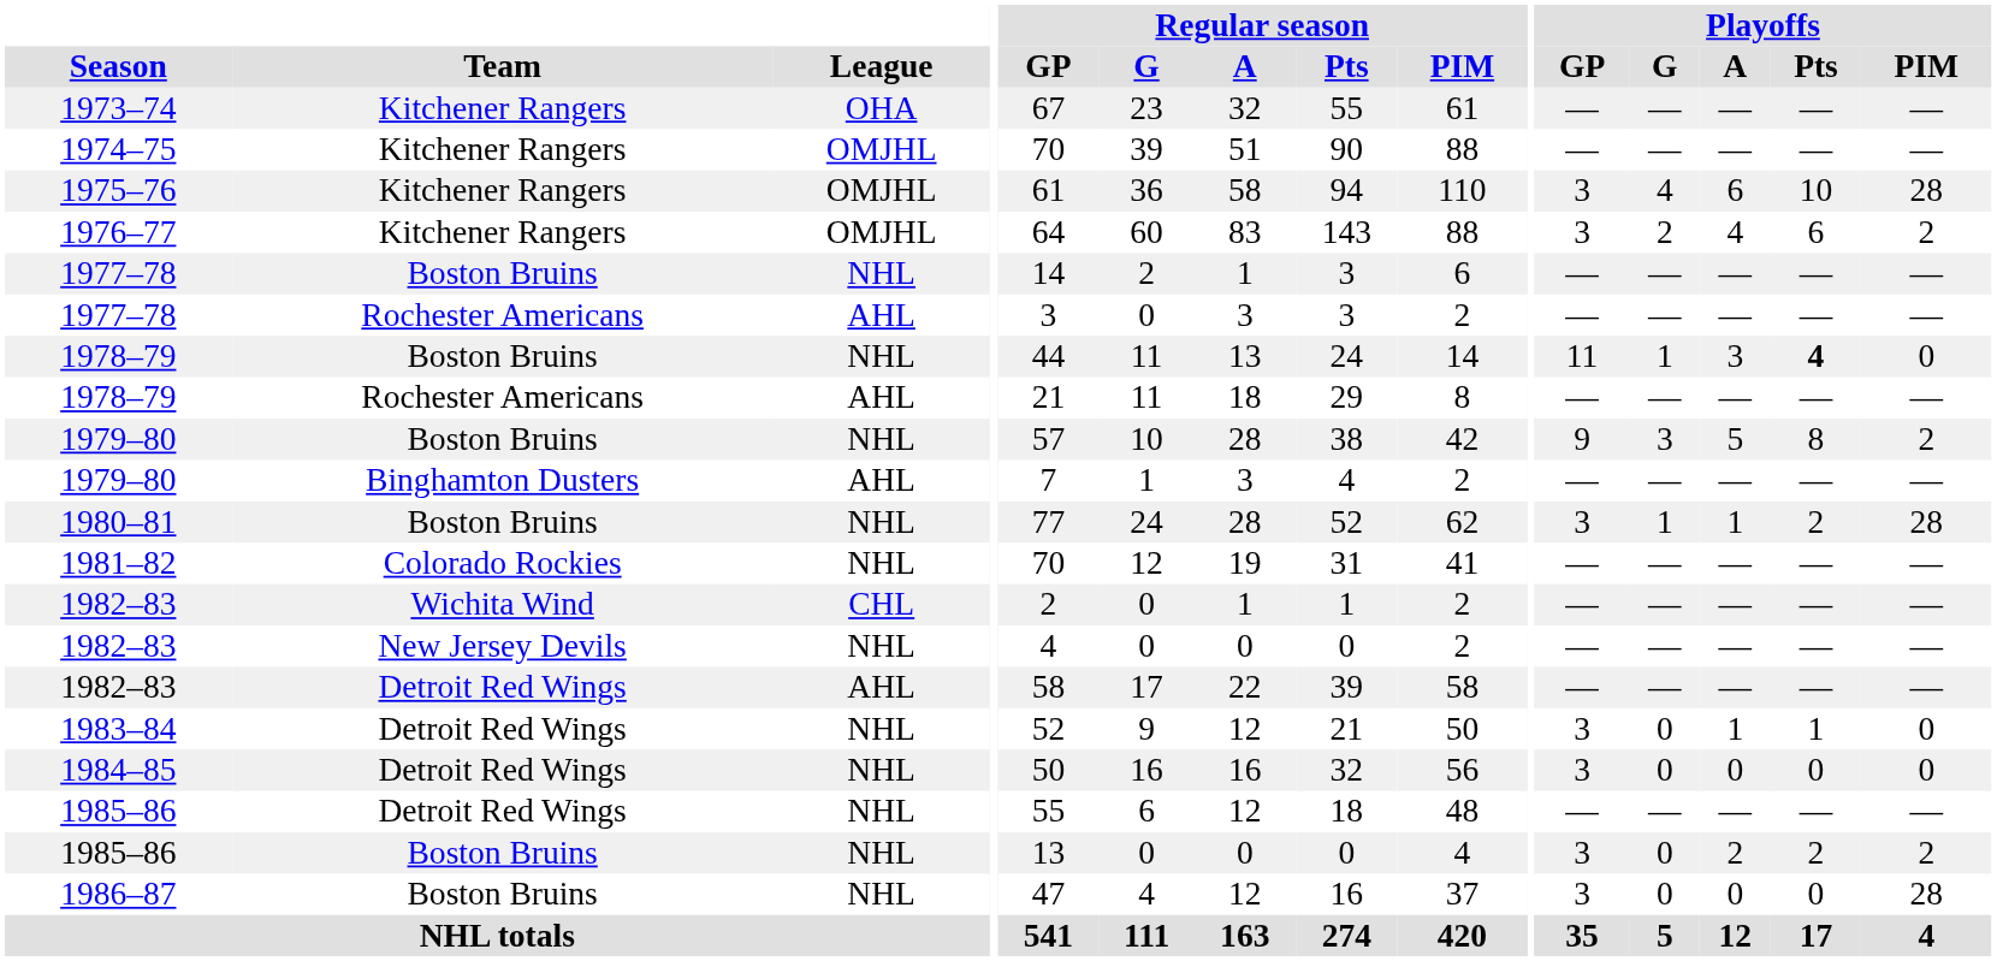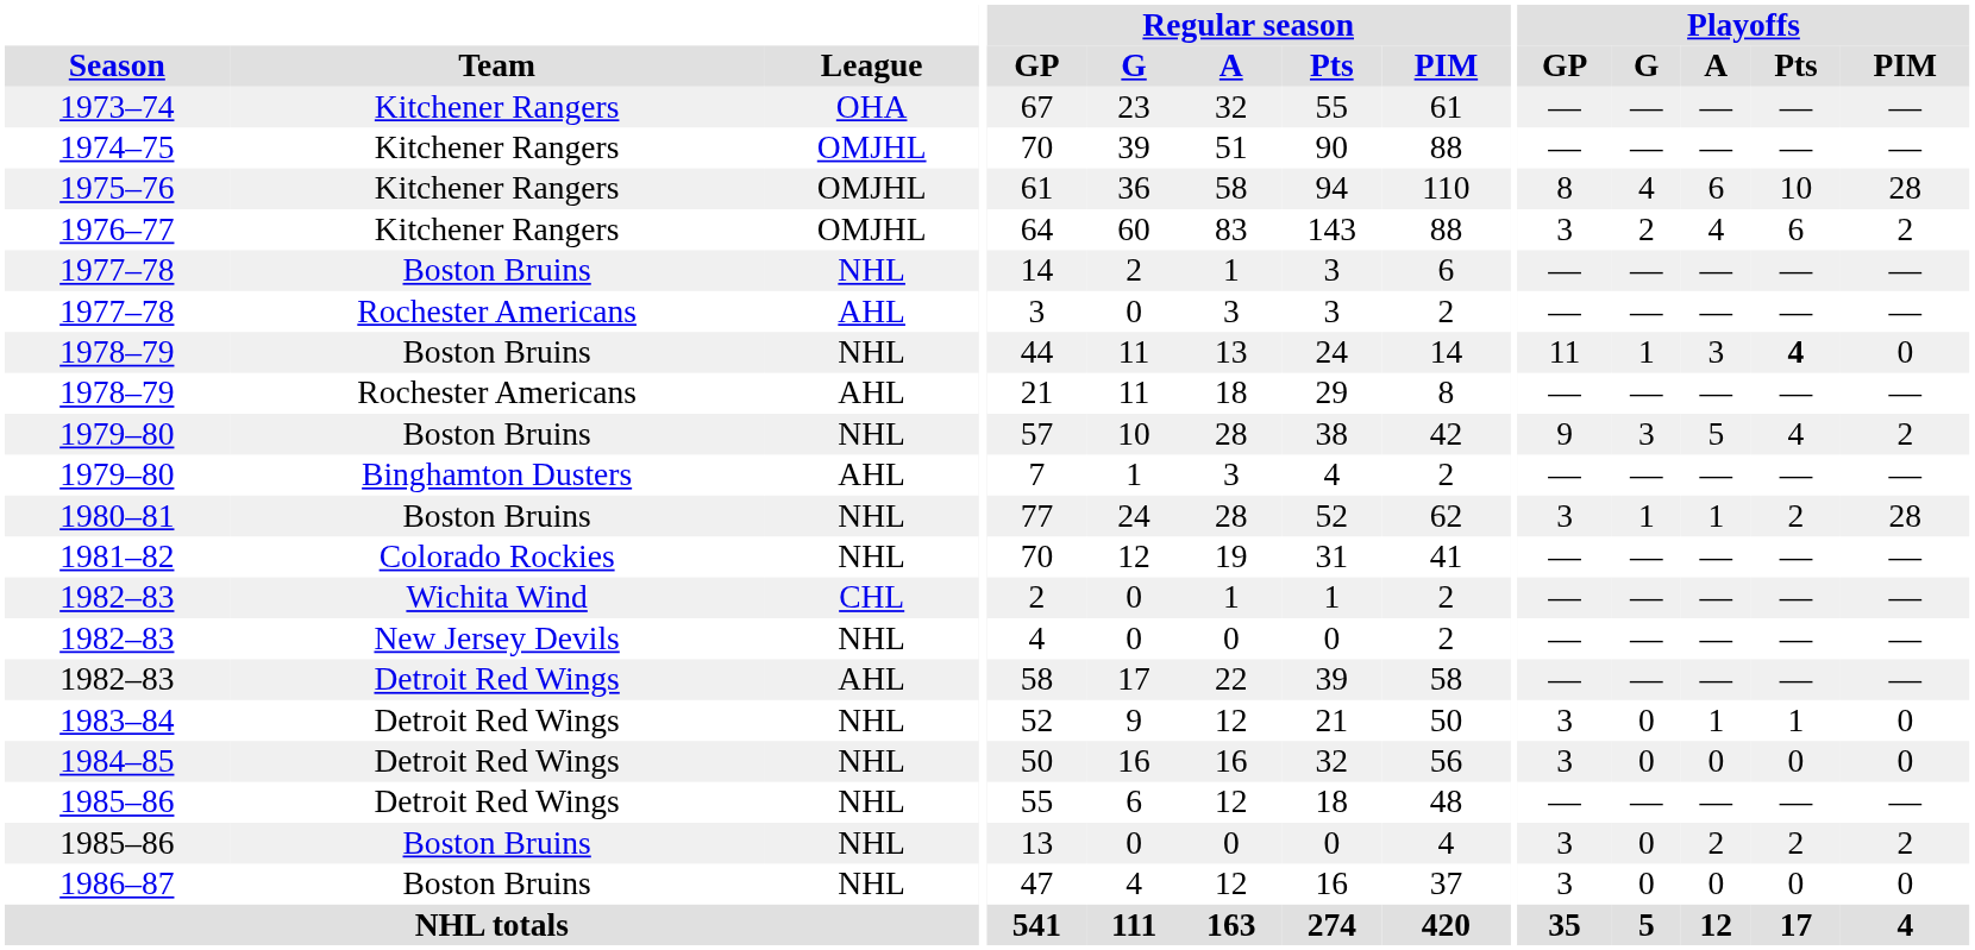 <table border="0" cellpadding="1" cellspacing="0" style="text-align:center; width:60em">
 <tr bgcolor="#e0e0e0">
 <th colspan="3" bgcolor="#ffffff"></th>
 <th rowspan="100" bgcolor="#ffffff"></th>
 <th colspan="5"><a href='#'>Regular season</a></th>
 <th rowspan="100" bgcolor="#ffffff"></th>
 <th colspan="5"><a href='#'>Playoffs</a></th>
 </tr>
 <tr bgcolor="#e0e0e0">
 <th><a href='#'>Season</a></th>
 <th>Team</th>
 <th>League</th>
 <th>GP</th>
 <th><a href='#'>G</a></th>
 <th><a href='#'>A</a></th>
 <th><a href='#'>Pts</a></th>
 <th><a href='#'>PIM</a></th>
 <th>GP</th>
 <th>G</th>
 <th>A</th>
 <th>Pts</th>
 <th>PIM</th>
 </tr>
 <tr bgcolor="#f0f0f0">
 <td><a href='#'>1973–74</a></td>
 <td><a href='#'>Kitchener Rangers</a></td>
 <td><a href='#'>OHA</a></td>
 <td>67</td>
 <td>23</td>
 <td>32</td>
 <td>55</td>
 <td>61</td>
 <td>—</td>
 <td>—</td>
 <td>—</td>
 <td>—</td>
 <td>—</td>
 </tr>
 <tr>
 <td><a href='#'>1974–75</a></td>
 <td>Kitchener Rangers</td>
 <td><a href='#'>OMJHL</a></td>
 <td>70</td>
 <td>39</td>
 <td>51</td>
 <td>90</td>
 <td>88</td>
 <td>—</td>
 <td>—</td>
 <td>—</td>
 <td>—</td>
 <td>—</td>
 </tr>
 <tr bgcolor="#f0f0f0">
 <td><a href='#'>1975–76</a></td>
 <td>Kitchener Rangers</td>
 <td>OMJHL</td>
 <td>61</td>
 <td>36</td>
 <td>58</td>
 <td>94</td>
 <td>110</td>
-<td>3</td>
+<td>8</td>
 <td>4</td>
 <td>6</td>
 <td>10</td>
 <td>28</td>
 </tr>
 <tr>
 <td><a href='#'>1976–77</a></td>
 <td>Kitchener Rangers</td>
 <td>OMJHL</td>
 <td>64</td>
 <td>60</td>
 <td>83</td>
 <td>143</td>
 <td>88</td>
 <td>3</td>
 <td>2</td>
 <td>4</td>
 <td>6</td>
 <td>2</td>
 </tr>
 <tr bgcolor="#f0f0f0">
 <td><a href='#'>1977–78</a></td>
 <td><a href='#'>Boston Bruins</a></td>
 <td><a href='#'>NHL</a></td>
 <td>14</td>
 <td>2</td>
 <td>1</td>
 <td>3</td>
 <td>6</td>
 <td>—</td>
 <td>—</td>
 <td>—</td>
 <td>—</td>
 <td>—</td>
 </tr>
 <tr>
 <td><a href='#'>1977–78</a></td>
 <td><a href='#'>Rochester Americans</a></td>
 <td><a href='#'>AHL</a></td>
 <td>3</td>
 <td>0</td>
 <td>3</td>
 <td>3</td>
 <td>2</td>
 <td>—</td>
 <td>—</td>
 <td>—</td>
 <td>—</td>
 <td>—</td>
 </tr>
 <tr bgcolor="#f0f0f0">
 <td><a href='#'>1978–79</a></td>
 <td>Boston Bruins</td>
 <td>NHL</td>
 <td>44</td>
 <td>11</td>
 <td>13</td>
 <td>24</td>
 <td>14</td>
 <td>11</td>
 <td>1</td>
 <td>3</td>
 <td><strong>4</strong></td>
 <td>0</td>
 </tr>
 <tr>
 <td><a href='#'>1978–79</a></td>
 <td>Rochester Americans</td>
 <td>AHL</td>
 <td>21</td>
 <td>11</td>
 <td>18</td>
 <td>29</td>
 <td>8</td>
 <td>—</td>
 <td>—</td>
 <td>—</td>
 <td>—</td>
 <td>—</td>
 </tr>
 <tr bgcolor="#f0f0f0">
 <td><a href='#'>1979–80</a></td>
 <td>Boston Bruins</td>
 <td>NHL</td>
 <td>57</td>
 <td>10</td>
 <td>28</td>
 <td>38</td>
 <td>42</td>
 <td>9</td>
 <td>3</td>
 <td>5</td>
-<td>8</td>
+<td>4</td>
 <td>2</td>
 </tr>
 <tr>
 <td><a href='#'>1979–80</a></td>
 <td><a href='#'>Binghamton Dusters</a></td>
 <td>AHL</td>
 <td>7</td>
 <td>1</td>
 <td>3</td>
 <td>4</td>
 <td>2</td>
 <td>—</td>
 <td>—</td>
 <td>—</td>
 <td>—</td>
 <td>—</td>
 </tr>
 <tr bgcolor="#f0f0f0">
 <td><a href='#'>1980–81</a></td>
 <td>Boston Bruins</td>
 <td>NHL</td>
 <td>77</td>
 <td>24</td>
 <td>28</td>
 <td>52</td>
 <td>62</td>
 <td>3</td>
 <td>1</td>
 <td>1</td>
 <td>2</td>
 <td>28</td>
 </tr>
 <tr>
 <td><a href='#'>1981–82</a></td>
 <td><a href='#'>Colorado Rockies</a></td>
 <td>NHL</td>
 <td>70</td>
 <td>12</td>
 <td>19</td>
 <td>31</td>
 <td>41</td>
 <td>—</td>
 <td>—</td>
 <td>—</td>
 <td>—</td>
 <td>—</td>
 </tr>
 <tr bgcolor="#f0f0f0">
 <td><a href='#'>1982–83</a></td>
 <td><a href='#'>Wichita Wind</a></td>
 <td><a href='#'>CHL</a></td>
 <td>2</td>
 <td>0</td>
 <td>1</td>
 <td>1</td>
 <td>2</td>
 <td>—</td>
 <td>—</td>
 <td>—</td>
 <td>—</td>
 <td>—</td>
 </tr>
 <tr>
 <td><a href='#'>1982–83</a></td>
 <td><a href='#'>New Jersey Devils</a></td>
 <td>NHL</td>
 <td>4</td>
 <td>0</td>
 <td>0</td>
 <td>0</td>
 <td>2</td>
 <td>—</td>
 <td>—</td>
 <td>—</td>
 <td>—</td>
 <td>—</td>
 </tr>
 <tr bgcolor="#f0f0f0">
 <td>1982–83</td>
 <td><a href='#'>Detroit Red Wings</a></td>
 <td>AHL</td>
 <td>58</td>
 <td>17</td>
 <td>22</td>
 <td>39</td>
 <td>58</td>
 <td>—</td>
 <td>—</td>
 <td>—</td>
 <td>—</td>
 <td>—</td>
 </tr>
 <tr>
 <td><a href='#'>1983–84</a></td>
 <td>Detroit Red Wings</td>
 <td>NHL</td>
 <td>52</td>
 <td>9</td>
 <td>12</td>
 <td>21</td>
 <td>50</td>
 <td>3</td>
 <td>0</td>
 <td>1</td>
 <td>1</td>
 <td>0</td>
 </tr>
 <tr bgcolor="#f0f0f0">
 <td><a href='#'>1984–85</a></td>
 <td>Detroit Red Wings</td>
 <td>NHL</td>
 <td>50</td>
 <td>16</td>
 <td>16</td>
 <td>32</td>
 <td>56</td>
 <td>3</td>
 <td>0</td>
 <td>0</td>
 <td>0</td>
 <td>0</td>
 </tr>
 <tr>
 <td><a href='#'>1985–86</a></td>
 <td>Detroit Red Wings</td>
 <td>NHL</td>
 <td>55</td>
 <td>6</td>
 <td>12</td>
 <td>18</td>
 <td>48</td>
 <td>—</td>
 <td>—</td>
 <td>—</td>
 <td>—</td>
 <td>—</td>
 </tr>
 <tr bgcolor="#f0f0f0">
 <td>1985–86</td>
 <td><a href='#'>Boston Bruins</a></td>
 <td>NHL</td>
 <td>13</td>
 <td>0</td>
 <td>0</td>
 <td>0</td>
 <td>4</td>
 <td>3</td>
 <td>0</td>
 <td>2</td>
 <td>2</td>
 <td>2</td>
 </tr>
 <tr>
 <td><a href='#'>1986–87</a></td>
 <td>Boston Bruins</td>
 <td>NHL</td>
 <td>47</td>
 <td>4</td>
 <td>12</td>
 <td>16</td>
 <td>37</td>
 <td>3</td>
 <td>0</td>
 <td>0</td>
 <td>0</td>
-<td>28</td>
+<td>0</td>
 </tr>
 <tr bgcolor="#e0e0e0">
 <th colspan="3">NHL totals</th>
 <th>541</th>
 <th>111</th>
 <th>163</th>
 <th>274</th>
 <th>420</th>
 <th>35</th>
 <th>5</th>
 <th>12</th>
 <th>17</th>
 <th>4</th>
 </tr>
 </table>
